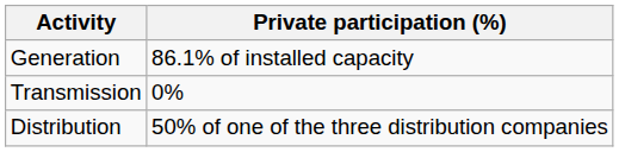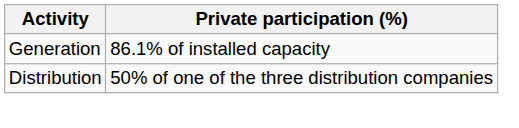 <table class="wikitable">
 <tr>
 <th !style="text-align: center; background-color:#ffdead;">Activity</th>
 <th !style="text-align: center; background-color:#ffdead;">Private participation (%)</th>
 </tr>
 <tr>
 <td>Generation</td>
 <td>86.1% of installed capacity</td>
 </tr>
 <tr>
-<td>Transmission</td>
-<td>0%</td>
-</tr>
-<tr>
 <td>Distribution</td>
 <td>50% of one of the three distribution companies</td>
 </tr>
 </table>
